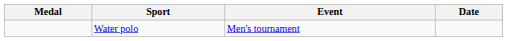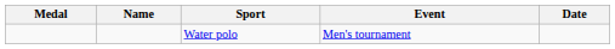 <table class="wikitable sortable" style="font-size:100%; width:50%;">
 <tr>
 <th>Medal</th>
+<th>Name</th>
 <th>Sport</th>
 <th>Event</th>
 <th>Date</th>
 </tr>
 <tr>
 <td></td>
+<td><br></td>
 <td><a href='#'>Water polo</a></td>
 <td><a href='#'>Men's tournament</a></td>
 <td></td>
 </tr>
 </table>
